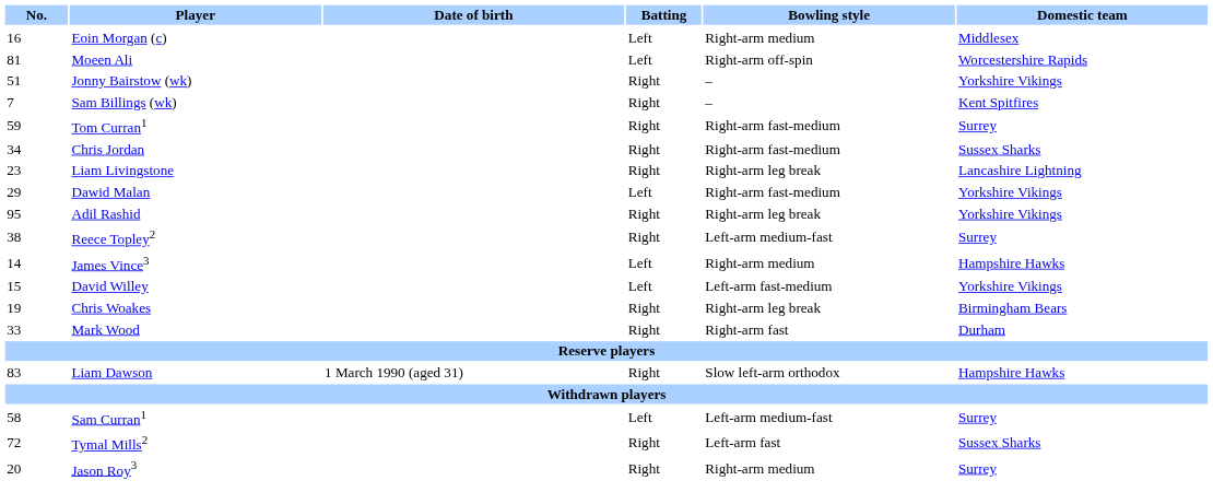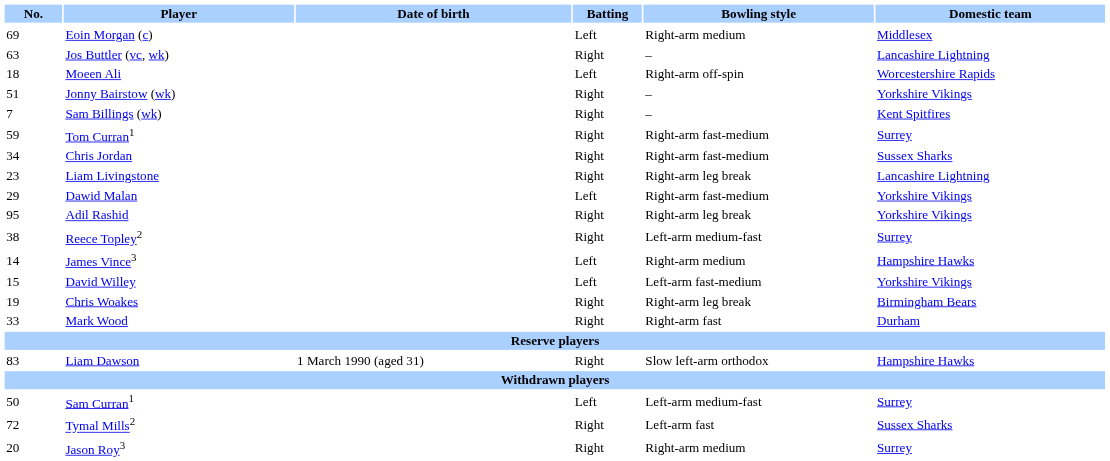 <table class="sortable" style="width:85%;" border="0" cellspacing="2" cellpadding="2">
 <tr style="background:#aad0ff;">
 <th scope="col" width="5%">No.</th>
 <th width=20%>Player</th>
 <th width=24%>Date of birth</th>
 <th width=6%>Batting</th>
 <th width=20%>Bowling style</th>
 <th width=20%>Domestic team</th>
 </tr>
 <tr>
 </tr>
 <tr>
-<td>16</td>
+<td>69</td>
 <td><a href='#'>Eoin Morgan</a> (<a href='#'>c</a>)</td>
 <td></td>
 <td>Left</td>
 <td>Right-arm medium</td>
 <td><a href='#'>Middlesex</a></td>
 </tr>
 <tr>
-<td>81</td>
+<td>63</td>
+<td><a href='#'>Jos Buttler</a> (<a href='#'>vc</a>, <a href='#'>wk</a>)</td>
+<td></td>
+<td>Right</td>
+<td>–</td>
+<td><a href='#'>Lancashire Lightning</a></td>
+</tr>
+<tr>
+<td>18</td>
 <td><a href='#'>Moeen Ali</a></td>
 <td></td>
 <td>Left</td>
 <td>Right-arm off-spin</td>
 <td><a href='#'>Worcestershire Rapids</a></td>
 </tr>
 <tr>
 <td>51</td>
 <td><a href='#'>Jonny Bairstow</a> (<a href='#'>wk</a>)</td>
 <td></td>
 <td>Right</td>
 <td>–</td>
 <td><a href='#'>Yorkshire Vikings</a></td>
 </tr>
 <tr>
 <td>7</td>
 <td><a href='#'>Sam Billings</a> (<a href='#'>wk</a>)</td>
 <td></td>
 <td>Right</td>
 <td>–</td>
 <td><a href='#'>Kent Spitfires</a></td>
 </tr>
 <tr>
 <td>59</td>
 <td><a href='#'>Tom Curran</a><sup>1</sup></td>
 <td></td>
 <td>Right</td>
 <td>Right-arm fast-medium</td>
 <td><a href='#'>Surrey</a></td>
 </tr>
 <tr>
 <td>34</td>
 <td><a href='#'>Chris Jordan</a></td>
 <td></td>
 <td>Right</td>
 <td>Right-arm fast-medium</td>
 <td><a href='#'>Sussex Sharks</a></td>
 </tr>
 <tr>
 <td>23</td>
 <td><a href='#'>Liam Livingstone</a></td>
 <td></td>
 <td>Right</td>
 <td>Right-arm leg break</td>
 <td><a href='#'>Lancashire Lightning</a></td>
 </tr>
 <tr>
 <td>29</td>
 <td><a href='#'>Dawid Malan</a></td>
 <td></td>
 <td>Left</td>
 <td>Right-arm fast-medium</td>
 <td><a href='#'>Yorkshire Vikings</a></td>
 </tr>
 <tr>
 <td>95</td>
 <td><a href='#'>Adil Rashid</a></td>
 <td></td>
 <td>Right</td>
 <td>Right-arm leg break</td>
 <td><a href='#'>Yorkshire Vikings</a></td>
 </tr>
 <tr>
 <td>38</td>
 <td><a href='#'>Reece Topley</a><sup>2</sup></td>
 <td></td>
 <td>Right</td>
 <td>Left-arm medium-fast</td>
 <td><a href='#'>Surrey</a></td>
 </tr>
 <tr>
 <td>14</td>
 <td><a href='#'>James Vince</a><sup>3</sup></td>
 <td></td>
 <td>Left</td>
 <td>Right-arm medium</td>
 <td><a href='#'>Hampshire Hawks</a></td>
 </tr>
 <tr>
 <td>15</td>
 <td><a href='#'>David Willey</a></td>
 <td></td>
 <td>Left</td>
 <td>Left-arm fast-medium</td>
 <td><a href='#'>Yorkshire Vikings</a></td>
 </tr>
 <tr>
 <td>19</td>
 <td><a href='#'>Chris Woakes</a></td>
 <td></td>
 <td>Right</td>
 <td>Right-arm leg break</td>
 <td><a href='#'>Birmingham Bears</a></td>
 </tr>
 <tr>
 <td>33</td>
 <td><a href='#'>Mark Wood</a></td>
 <td></td>
 <td>Right</td>
 <td>Right-arm fast</td>
 <td><a href='#'>Durham</a></td>
 </tr>
 <tr class=sortbottom style="background:#aad0ff;">
 <th colspan=6>Reserve players</th>
 </tr>
 <tr class=sortbottom>
 <td>83</td>
 <td><a href='#'>Liam Dawson</a></td>
 <td>1 March 1990 (aged 31)</td>
 <td>Right</td>
 <td>Slow left-arm orthodox</td>
 <td><a href='#'>Hampshire Hawks</a></td>
 </tr>
 <tr class=sortbottom style="background:#aad0ff;">
 <th colspan=6>Withdrawn players</th>
 </tr>
 <tr class=sortbottom>
-<td>58</td>
+<td>50</td>
 <td><a href='#'>Sam Curran</a><sup>1</sup></td>
 <td></td>
 <td>Left</td>
 <td>Left-arm medium-fast</td>
 <td><a href='#'>Surrey</a></td>
 </tr>
 <tr>
 <td>72</td>
 <td><a href='#'>Tymal Mills</a><sup>2</sup></td>
 <td></td>
 <td>Right</td>
 <td>Left-arm fast</td>
 <td><a href='#'>Sussex Sharks</a></td>
 </tr>
 <tr>
 <td>20</td>
 <td><a href='#'>Jason Roy</a><sup>3</sup></td>
 <td></td>
 <td>Right</td>
 <td>Right-arm medium</td>
 <td><a href='#'>Surrey</a></td>
 </tr>
 </table>
